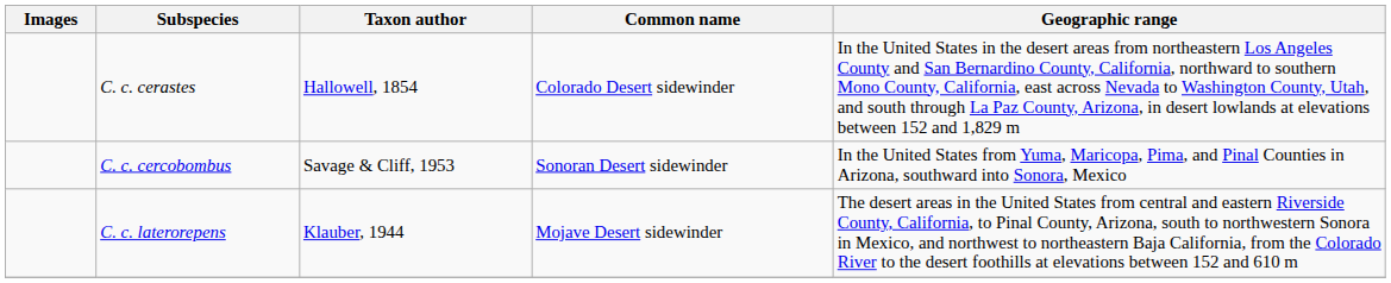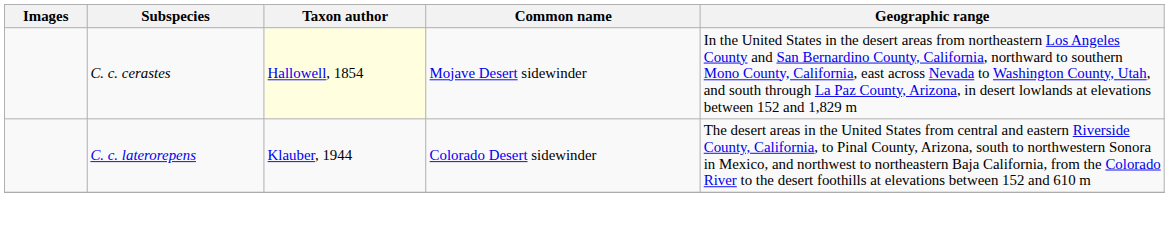 <table class="wikitable">
 <tr>
 <th>Images</th>
 <th>Subspecies</th>
 <th>Taxon author</th>
 <th>Common name</th>
 <th>Geographic range</th>
 </tr>
 <tr>
 <td></td>
 <td><em>C. c. cerastes</em></td>
-<td><a href='#'>Hallowell</a>, 1854</td>
-<td><a href='#'>Colorado Desert</a> sidewinder</td>
+<td style="background: lightyellow;"><a href='#'>Hallowell</a>, 1854</td>
+<td><a href='#'>Mojave Desert</a> sidewinder</td>
 <td style="width:40%">In the United States in the desert areas from northeastern <a href='#'>Los Angeles County</a> and <a href='#'>San Bernardino County, California</a>, northward to southern <a href='#'>Mono County, California</a>, east across <a href='#'>Nevada</a> to <a href='#'>Washington County, Utah</a>, and south through <a href='#'>La Paz County, Arizona</a>, in desert lowlands at elevations between 152 and 1,829 m</td>
-</tr>
-<tr>
-<td></td>
-<td><em><a href='#'>C. c. cercobombus</a></em></td>
-<td>Savage & Cliff, 1953</td>
-<td><a href='#'>Sonoran Desert</a> sidewinder</td>
-<td>In the United States from <a href='#'>Yuma</a>, <a href='#'>Maricopa</a>, <a href='#'>Pima</a>, and <a href='#'>Pinal</a> Counties in Arizona, southward into <a href='#'>Sonora</a>, Mexico</td>
 </tr>
 <tr>
 <td></td>
 <td><em><a href='#'>C. c. laterorepens</a></em></td>
 <td><a href='#'>Klauber</a>, 1944</td>
-<td><a href='#'>Mojave Desert</a> sidewinder</td>
+<td><a href='#'>Colorado Desert</a> sidewinder</td>
 <td>The desert areas in the United States from central and eastern <a href='#'>Riverside County, California</a>, to Pinal County, Arizona, south to northwestern Sonora in Mexico, and northwest to northeastern Baja California, from the <a href='#'>Colorado River</a> to the desert foothills at elevations between 152 and 610 m</td>
 </tr>
 <tr>
 </tr>
 </table>
